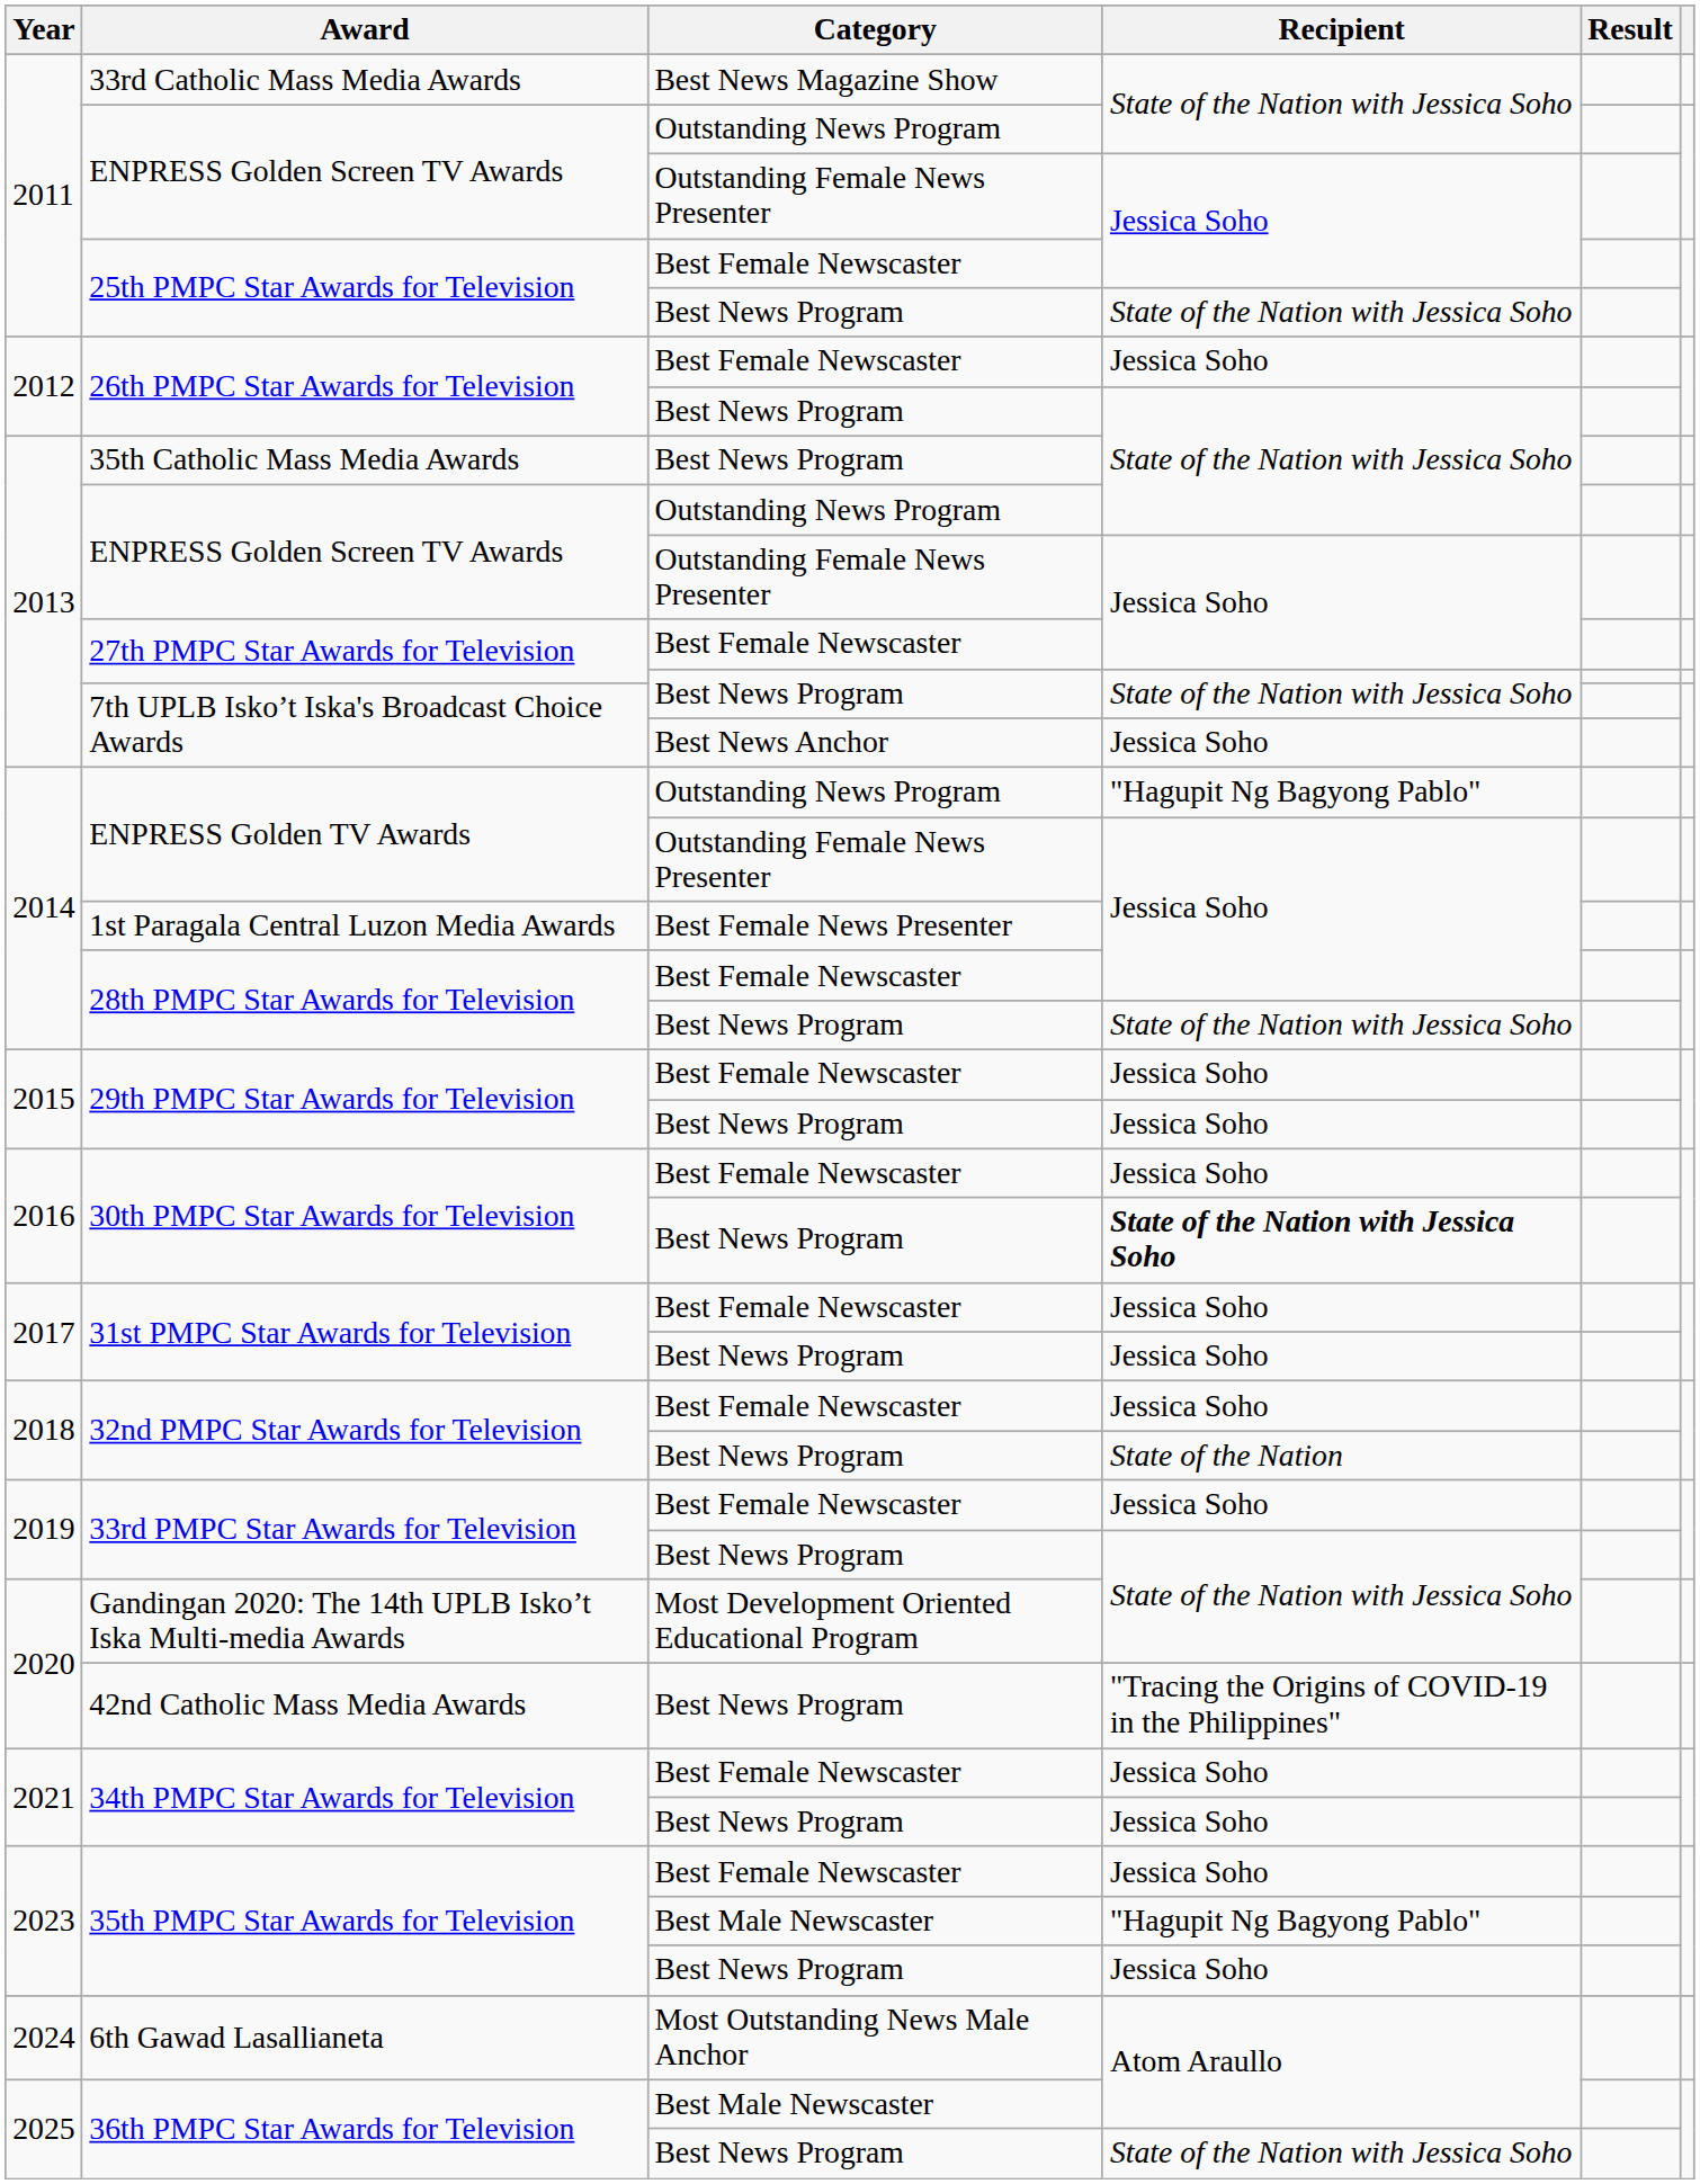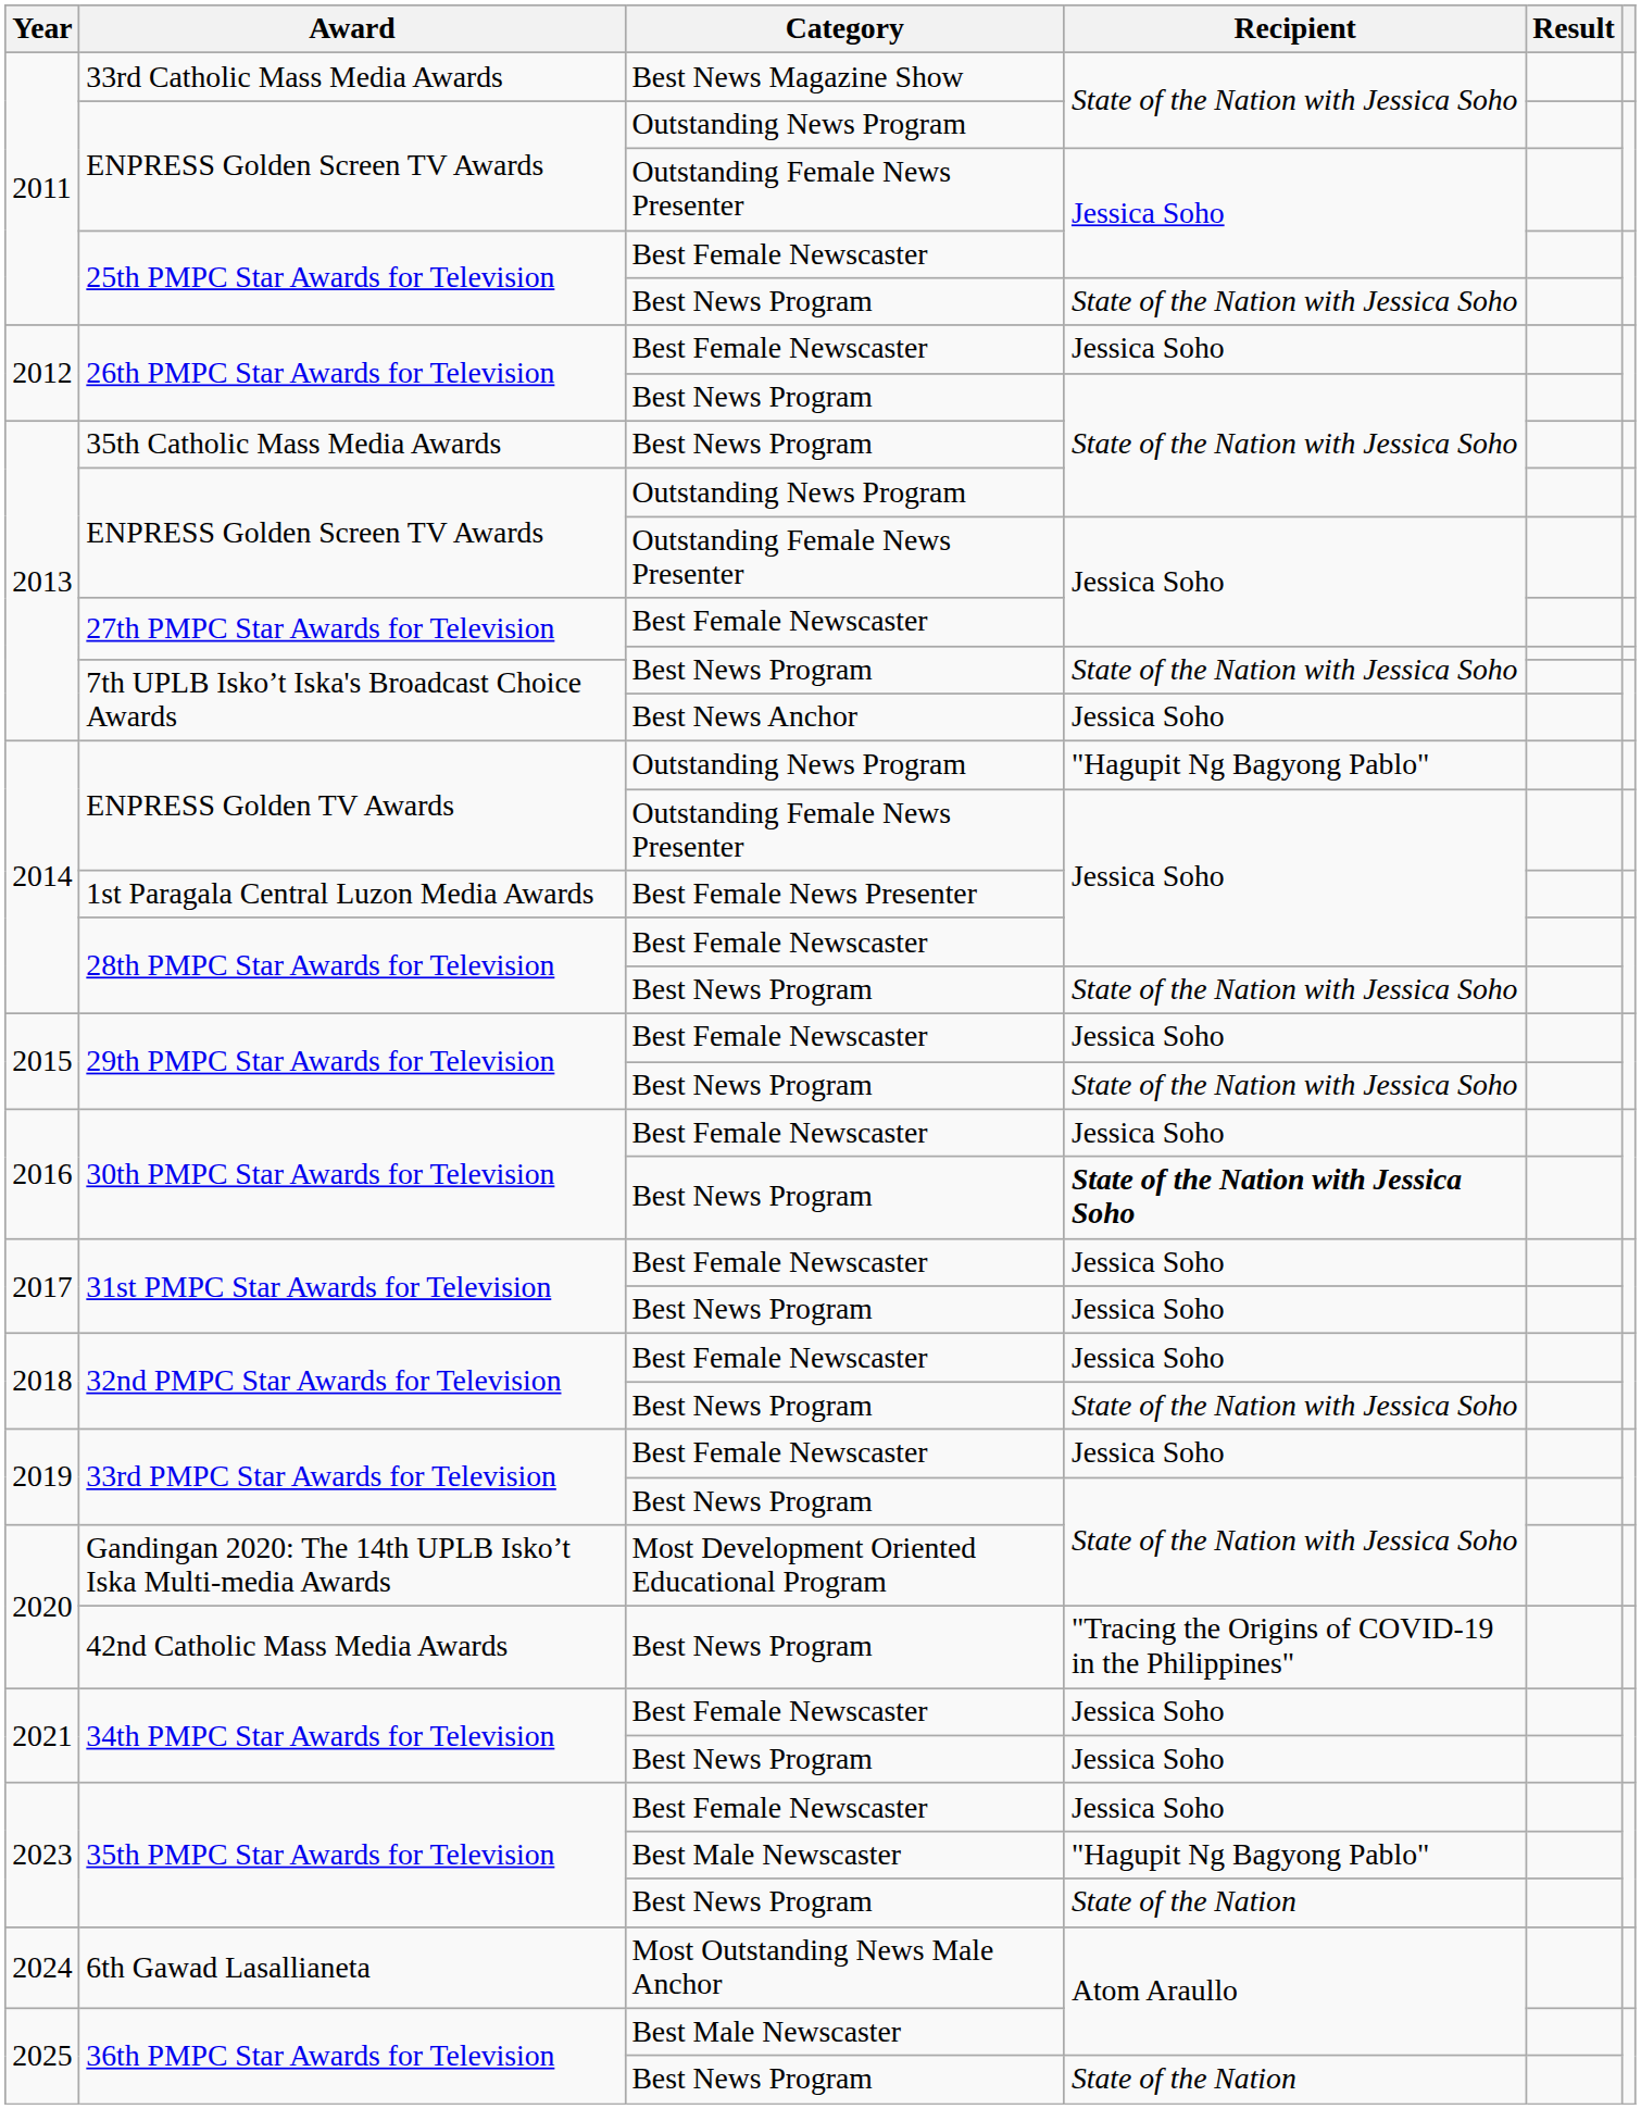 <table class="wikitable">
 <tr>
 <th>Year</th>
 <th>Award</th>
 <th>Category</th>
 <th>Recipient</th>
 <th>Result</th>
 <th></th>
 </tr>
 <tr>
 <td rowspan=5>2011</td>
 <td>33rd Catholic Mass Media Awards</td>
 <td>Best News Magazine Show</td>
 <td rowspan=2><em>State of the Nation with Jessica Soho</em></td>
 <td></td>
 <td></td>
 </tr>
 <tr>
 <td rowspan=2>ENPRESS Golden Screen TV Awards</td>
 <td>Outstanding News Program</td>
 <td></td>
 <td rowspan=2></td>
 </tr>
 <tr>
 <td>Outstanding Female News Presenter</td>
 <td rowspan=2><a href='#'>Jessica Soho</a></td>
 <td></td>
 </tr>
 <tr>
 <td rowspan=2><a href='#'>25th PMPC Star Awards for Television</a></td>
 <td>Best Female Newscaster</td>
 <td></td>
 <td rowspan=2></td>
 </tr>
 <tr>
 <td>Best News Program</td>
 <td><em>State of the Nation with Jessica Soho</em></td>
 <td></td>
 </tr>
 <tr>
 <td rowspan=2>2012</td>
 <td rowspan=2><a href='#'>26th PMPC Star Awards for Television</a></td>
 <td>Best Female Newscaster</td>
 <td>Jessica Soho</td>
 <td></td>
 <td rowspan=2></td>
 </tr>
 <tr>
 <td>Best News Program</td>
 <td rowspan=3><em>State of the Nation with Jessica Soho</em></td>
 <td></td>
 </tr>
 <tr>
 <td rowspan=7>2013</td>
 <td>35th Catholic Mass Media Awards</td>
 <td>Best News Program</td>
 <td></td>
 <td></td>
 </tr>
 <tr>
 <td rowspan=2>ENPRESS Golden Screen TV Awards</td>
 <td>Outstanding News Program</td>
 <td></td>
 <td></td>
 </tr>
 <tr>
 <td>Outstanding Female News Presenter</td>
 <td rowspan=2>Jessica Soho</td>
 <td></td>
 <td></td>
 </tr>
 <tr>
 <td rowspan=2><a href='#'>27th PMPC Star Awards for Television</a></td>
 <td>Best Female Newscaster</td>
 <td></td>
 <td></td>
 </tr>
 <tr>
 <td rowspan=2>Best News Program</td>
 <td rowspan=2><em>State of the Nation with Jessica Soho</em></td>
 <td></td>
 <td></td>
 </tr>
 <tr>
 <td rowspan=2>7th UPLB Isko’t Iska's Broadcast Choice Awards</td>
 <td></td>
 <td rowspan=2></td>
 </tr>
 <tr>
 <td>Best News Anchor</td>
 <td>Jessica Soho</td>
 <td></td>
 </tr>
 <tr>
 <td rowspan=5>2014</td>
 <td rowspan=2>ENPRESS Golden TV Awards</td>
 <td>Outstanding News Program</td>
 <td>"Hagupit Ng Bagyong Pablo"</td>
 <td></td>
 <td></td>
 </tr>
 <tr>
 <td>Outstanding Female News Presenter</td>
 <td rowspan=3>Jessica Soho</td>
 <td></td>
 <td></td>
 </tr>
 <tr>
 <td>1st Paragala Central Luzon Media Awards</td>
 <td>Best Female News Presenter</td>
 <td></td>
 <td></td>
 </tr>
 <tr>
 <td rowspan=2><a href='#'>28th PMPC Star Awards for Television</a></td>
 <td>Best Female Newscaster</td>
 <td></td>
 <td rowspan=2></td>
 </tr>
 <tr>
 <td>Best News Program</td>
 <td><em>State of the Nation with Jessica Soho</em></td>
 <td></td>
 </tr>
 <tr>
 <td rowspan=2>2015</td>
 <td rowspan=2><a href='#'>29th PMPC Star Awards for Television</a></td>
 <td>Best Female Newscaster</td>
 <td>Jessica Soho</td>
 <td></td>
 <td rowspan=2></td>
 </tr>
 <tr>
 <td>Best News Program</td>
-<td>Jessica Soho</td>
+<td><em>State of the Nation with Jessica Soho</em></td>
 <td></td>
 </tr>
 <tr>
 <td rowspan=2>2016</td>
 <td rowspan=2><a href='#'>30th PMPC Star Awards for Television</a></td>
 <td>Best Female Newscaster</td>
 <td>Jessica Soho</td>
 <td></td>
 <td rowspan=2></td>
 </tr>
 <tr>
 <td>Best News Program</td>
 <td><strong><em>State of the Nation with Jessica Soho</em></strong></td>
 <td></td>
 </tr>
 <tr>
 <td rowspan=2>2017</td>
 <td rowspan=2><a href='#'>31st PMPC Star Awards for Television</a></td>
 <td>Best Female Newscaster</td>
 <td>Jessica Soho</td>
 <td></td>
 <td rowspan=2></td>
 </tr>
 <tr>
 <td>Best News Program</td>
 <td>Jessica Soho</td>
 <td></td>
 </tr>
 <tr>
 <td rowspan=2>2018</td>
 <td rowspan=2><a href='#'>32nd PMPC Star Awards for Television</a></td>
 <td>Best Female Newscaster</td>
 <td>Jessica Soho</td>
 <td></td>
 <td rowspan=2></td>
 </tr>
 <tr>
 <td>Best News Program</td>
-<td><em>State of the Nation</em></td>
+<td><em>State of the Nation with Jessica Soho</em></td>
 <td></td>
 </tr>
 <tr>
 <td rowspan=2>2019</td>
 <td rowspan=2><a href='#'>33rd PMPC Star Awards for Television</a></td>
 <td>Best Female Newscaster</td>
 <td>Jessica Soho</td>
 <td></td>
 <td rowspan=2></td>
 </tr>
 <tr>
 <td>Best News Program</td>
 <td rowspan=2><em>State of the Nation with Jessica Soho</em></td>
 <td></td>
 </tr>
 <tr>
 <td rowspan=2>2020</td>
 <td>Gandingan 2020: The 14th UPLB Isko’t Iska Multi-media Awards</td>
 <td>Most Development Oriented Educational Program</td>
 <td></td>
 <td></td>
 </tr>
 <tr>
 <td>42nd Catholic Mass Media Awards</td>
 <td>Best News Program</td>
 <td>"Tracing the Origins of COVID-19 in the Philippines"</td>
 <td></td>
 <td></td>
 </tr>
 <tr>
 <td rowspan=2>2021</td>
 <td rowspan=2><a href='#'>34th PMPC Star Awards for Television</a></td>
 <td>Best Female Newscaster</td>
 <td>Jessica Soho</td>
 <td></td>
 <td rowspan=2></td>
 </tr>
 <tr>
 <td>Best News Program</td>
 <td>Jessica Soho</td>
 <td></td>
 </tr>
 <tr>
 <td rowspan=3>2023</td>
 <td rowspan=3><a href='#'>35th PMPC Star Awards for Television</a></td>
 <td>Best Female Newscaster</td>
 <td>Jessica Soho</td>
 <td></td>
 <td rowspan=3></td>
 </tr>
 <tr>
 <td>Best Male Newscaster</td>
 <td>"Hagupit Ng Bagyong Pablo"</td>
 <td></td>
 </tr>
 <tr>
 <td>Best News Program</td>
-<td>Jessica Soho</td>
+<td><em>State of the Nation</em></td>
 <td></td>
 </tr>
 <tr>
 <td>2024</td>
 <td>6th Gawad Lasallianeta</td>
 <td>Most Outstanding News Male Anchor</td>
 <td rowspan=2>Atom Araullo</td>
 <td></td>
 <td></td>
 </tr>
 <tr>
 <td rowspan=2>2025</td>
 <td rowspan=2><a href='#'>36th PMPC Star Awards for Television</a></td>
 <td>Best Male Newscaster</td>
 <td></td>
 <td rowspan=2></td>
 </tr>
 <tr>
 <td>Best News Program</td>
-<td><em>State of the Nation with Jessica Soho</em></td>
+<td><em>State of the Nation</em></td>
 <td></td>
 </tr>
 </table>
